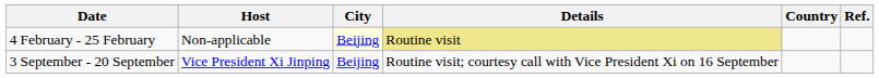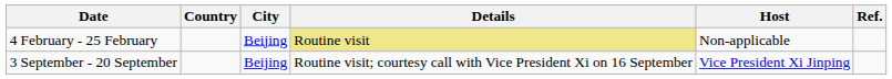 <table class="wikitable sortable" border="1" style="margin: 1em auto 1em auto">
 <tr>
 <th>Date</th>
-<th>Host</th>
+<th>Country</th>
 <th>City</th>
 <th>Details</th>
-<th>Country</th>
+<th>Host</th>
 <th>Ref.</th>
 </tr>
 <tr>
 <td>4 February - 25 February</td>
+<td></td>
+<td><a href='#'>Beijing</a></td>
+<td style="background: khaki;">Routine visit</td>
 <td>Non-applicable</td>
-<td style="background: lightyellow;"><a href='#'>Beijing</a></td>
-<td style="background: khaki;">Routine visit</td>
-<td></td>
 <td></td>
 </tr>
 <tr>
 <td>3 September - 20 September</td>
-<td><a href='#'>Vice President Xi Jinping</a></td>
+<td></td>
 <td><a href='#'>Beijing</a></td>
 <td>Routine visit; courtesy call with Vice President Xi on 16 September</td>
-<td></td>
+<td><a href='#'>Vice President Xi Jinping</a></td>
 <td></td>
 </tr>
 </table>
